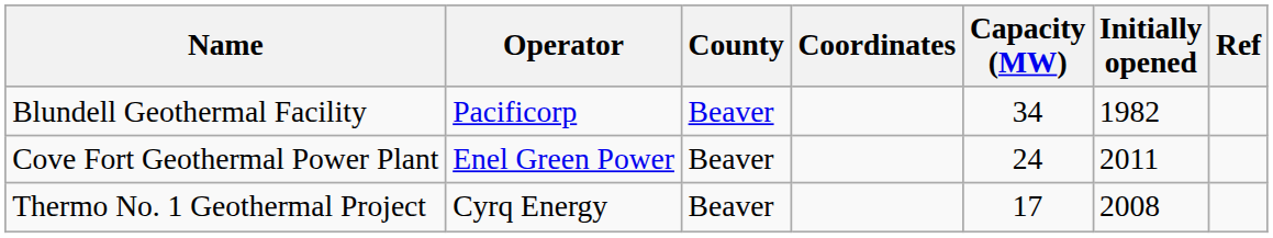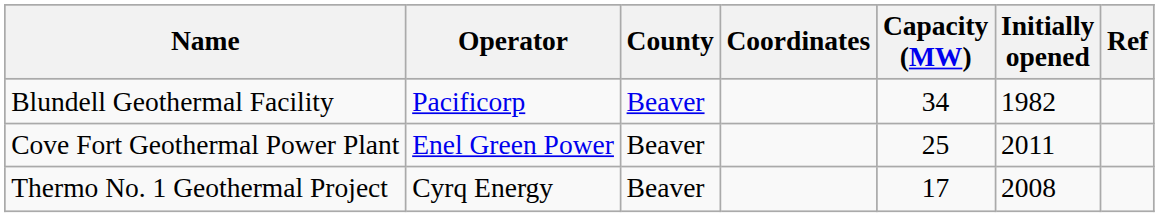 <table class="wikitable sortable">
 <tr>
 <th>Name</th>
 <th>Operator</th>
 <th>County</th>
 <th>Coordinates</th>
 <th>Capacity<br>(<a href='#'>MW</a>)</th>
 <th>Initially<br>opened</th>
 <th>Ref</th>
 </tr>
 <tr>
 <td>Blundell Geothermal Facility</td>
 <td><a href='#'>Pacificorp</a></td>
 <td><a href='#'>Beaver</a></td>
 <td></td>
 <td align=center>34</td>
 <td>1982</td>
 <td></td>
 </tr>
 <tr>
 <td>Cove Fort Geothermal Power Plant</td>
 <td><a href='#'>Enel Green Power</a></td>
 <td>Beaver</td>
 <td></td>
-<td align=center>24</td>
+<td align=center>25</td>
 <td>2011</td>
 <td></td>
 </tr>
 <tr>
 <td>Thermo No. 1 Geothermal Project</td>
 <td>Cyrq Energy</td>
 <td>Beaver</td>
 <td></td>
 <td align=center>17</td>
 <td>2008</td>
 <td></td>
 </tr>
 </table>
